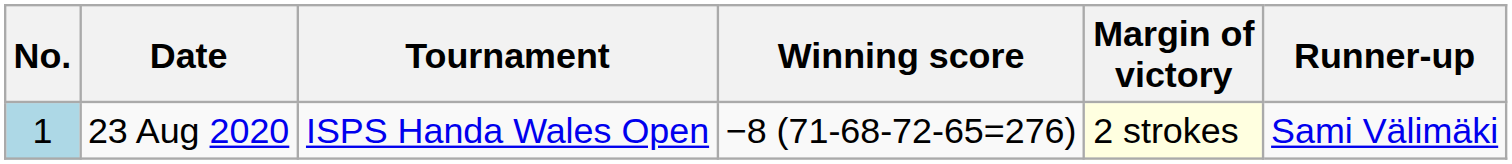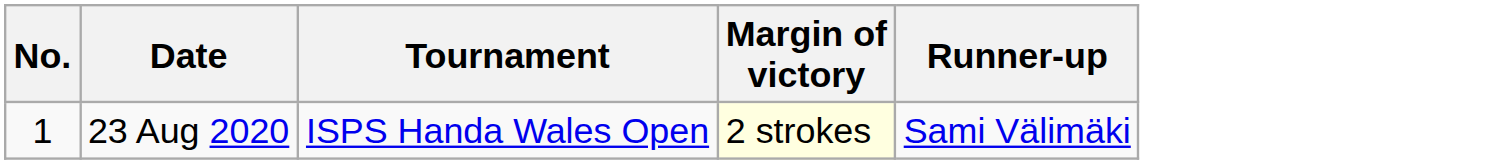 <table class="wikitable" style="font-size:95%;">
 <tr>
 <th>No.</th>
 <th>Date</th>
 <th>Tournament</th>
-<th>Winning score</th>
 <th>Margin of<br>victory</th>
 <th>Runner-up</th>
 </tr>
 <tr>
-<td align=center style="background: lightblue;">1</td>
+<td align=center>1</td>
 <td align=right>23 Aug <a href='#'>2020</a></td>
 <td><a href='#'>ISPS Handa Wales Open</a></td>
-<td>−8 (71-68-72-65=276)</td>
 <td style="background: lightyellow;">2 strokes</td>
 <td> <a href='#'>Sami Välimäki</a></td>
 </tr>
 </table>
